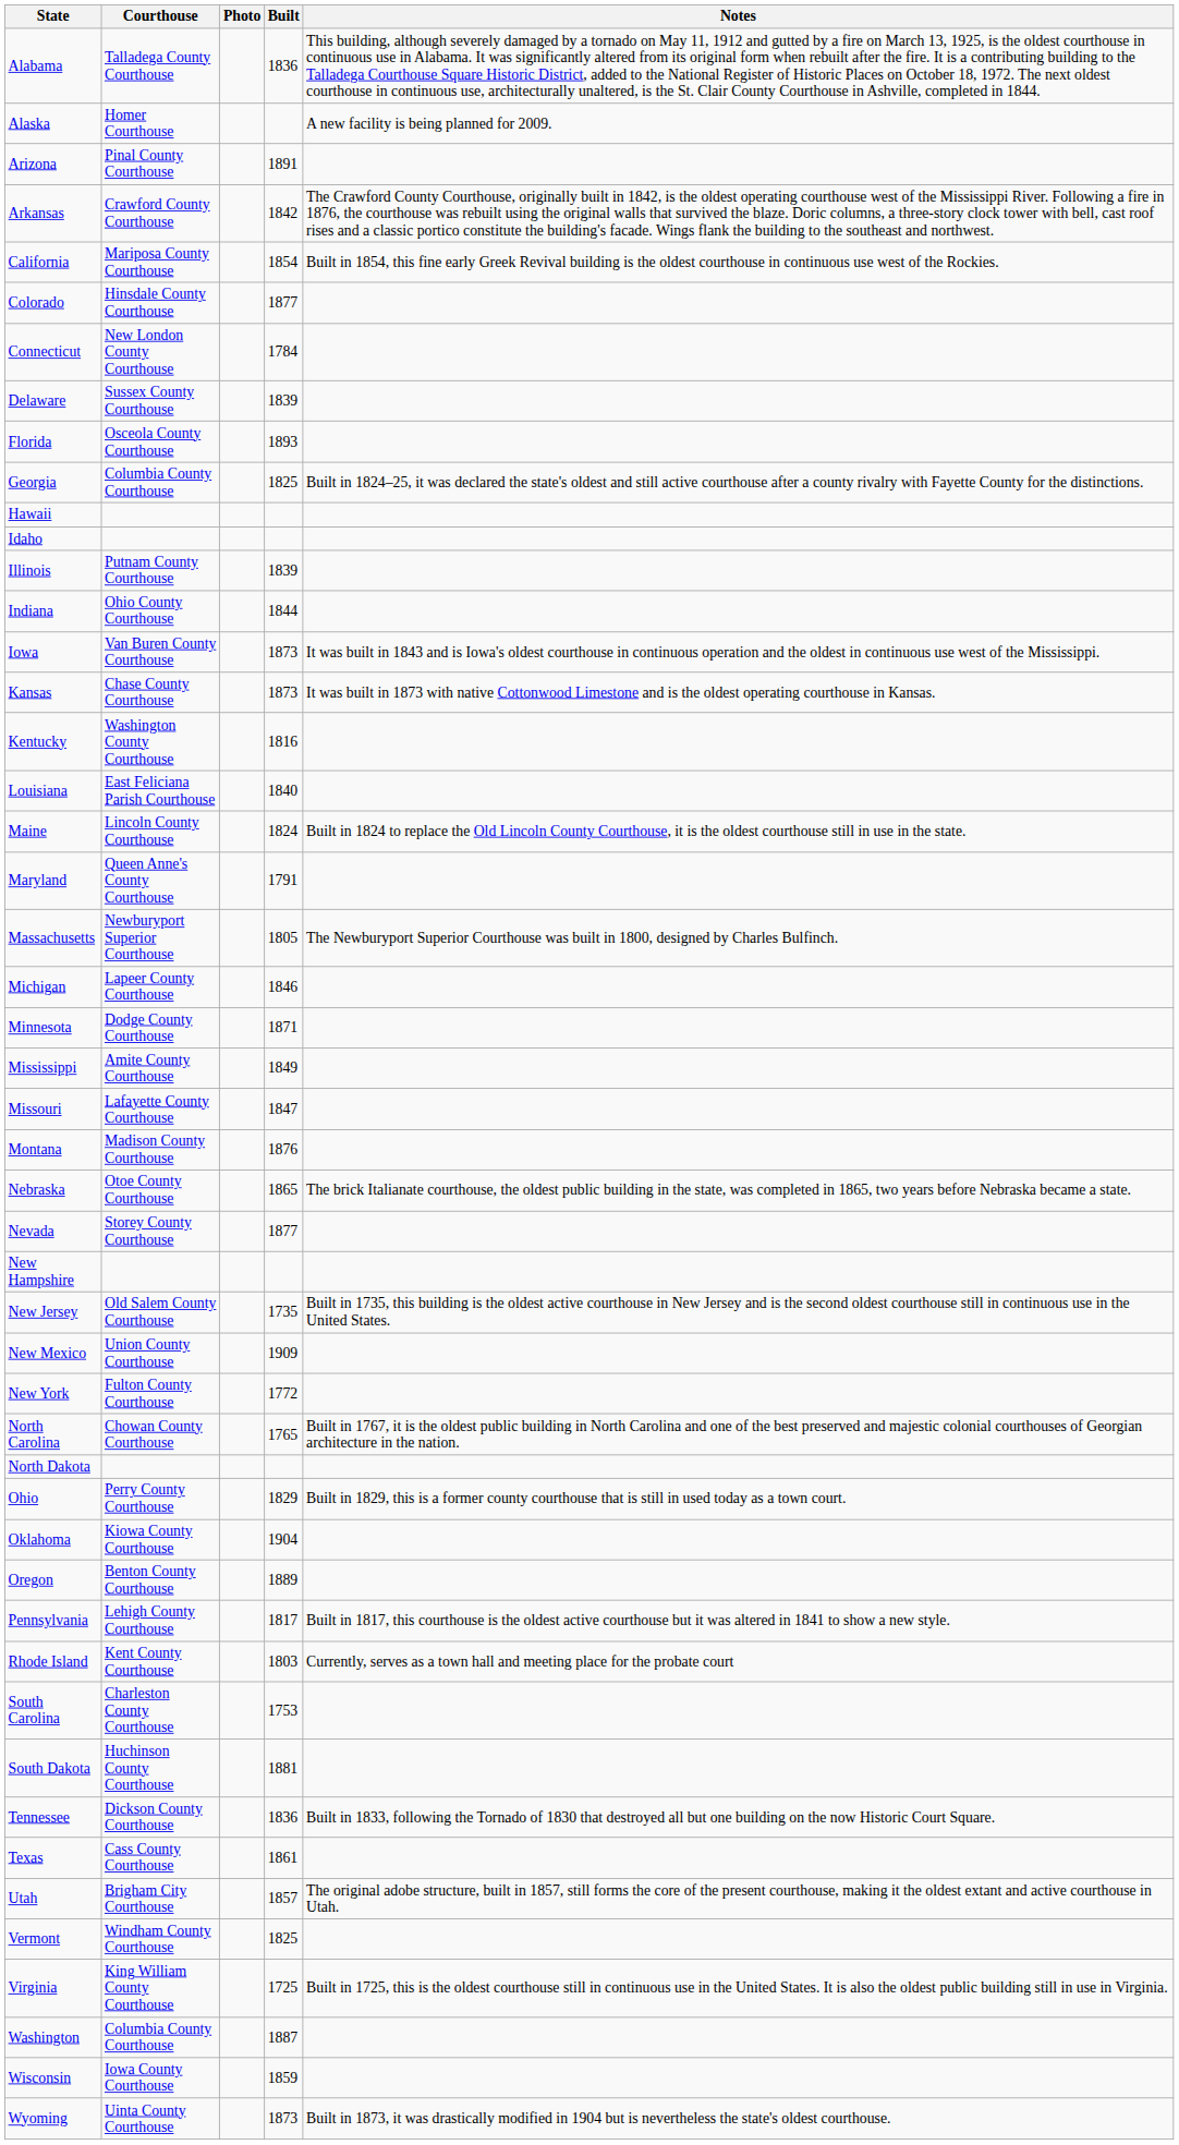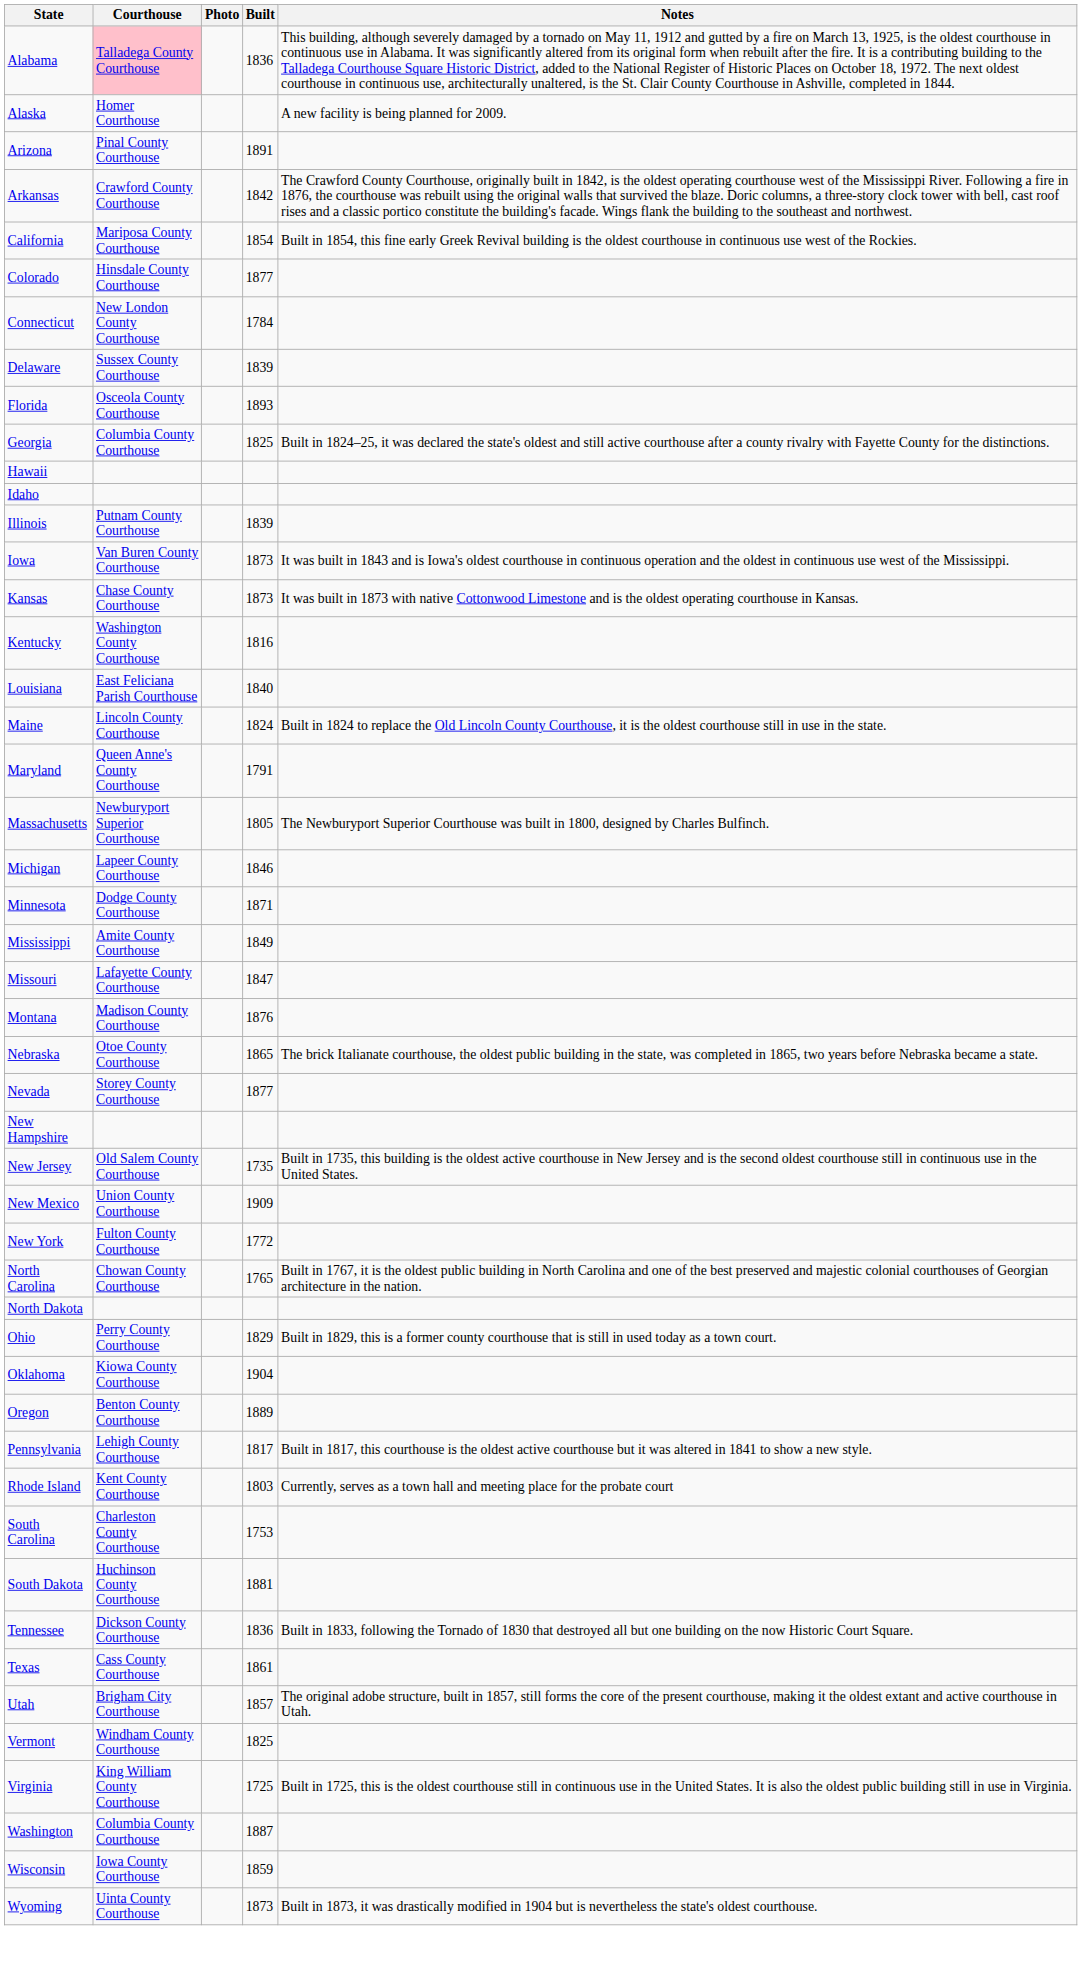 <table class="sortable wikitable">
 <tr>
 <th>State</th>
 <th>Courthouse</th>
 <th>Photo</th>
 <th>Built</th>
 <th class="unsortable">Notes</th>
 </tr>
 <tr>
 <td><a href='#'>Alabama</a></td>
-<td><a href='#'>Talladega County Courthouse</a></td>
+<td style="background: pink;"><a href='#'>Talladega County Courthouse</a></td>
 <td></td>
 <td>1836</td>
 <td>This building, although severely damaged by a tornado on May 11, 1912 and gutted by a fire on March 13, 1925, is the oldest courthouse in continuous use in Alabama. It was significantly altered from its original form when rebuilt after the fire.  It is a contributing building to the <a href='#'>Talladega Courthouse Square Historic District</a>, added to the National Register of Historic Places on October 18, 1972.  The next oldest courthouse in continuous use, architecturally unaltered, is the St. Clair County Courthouse in Ashville, completed in 1844.</td>
 </tr>
 <tr>
 <td><a href='#'>Alaska</a></td>
 <td><a href='#'>Homer Courthouse</a></td>
 <td></td>
 <td></td>
 <td>A new facility is being planned for 2009.</td>
 </tr>
 <tr>
 <td><a href='#'>Arizona</a></td>
 <td><a href='#'>Pinal County Courthouse</a></td>
 <td></td>
 <td>1891</td>
 <td></td>
 </tr>
 <tr>
 <td><a href='#'>Arkansas</a></td>
 <td><a href='#'>Crawford County Courthouse</a></td>
 <td></td>
 <td>1842</td>
 <td>The Crawford County Courthouse, originally built in 1842, is the oldest operating courthouse west of the Mississippi River. Following a fire in 1876, the courthouse was rebuilt using the original walls that survived the blaze. Doric columns, a three-story clock tower with bell, cast roof rises and a classic portico constitute the building's facade. Wings flank the building to the southeast and northwest.</td>
 </tr>
 <tr>
 <td><a href='#'>California</a></td>
 <td><a href='#'>Mariposa County Courthouse</a></td>
 <td></td>
 <td>1854</td>
 <td>Built in 1854, this fine early Greek Revival building is the oldest courthouse in continuous use west of the Rockies.</td>
 </tr>
 <tr>
 <td><a href='#'>Colorado</a></td>
 <td><a href='#'>Hinsdale County Courthouse</a></td>
 <td></td>
 <td>1877</td>
 <td></td>
 </tr>
 <tr>
 <td><a href='#'>Connecticut</a></td>
 <td><a href='#'>New London County Courthouse</a></td>
 <td></td>
 <td>1784</td>
 <td></td>
 </tr>
 <tr>
 <td><a href='#'>Delaware</a></td>
 <td><a href='#'>Sussex County Courthouse</a></td>
 <td></td>
 <td>1839</td>
 <td></td>
 </tr>
 <tr>
 <td><a href='#'>Florida</a></td>
 <td><a href='#'>Osceola County Courthouse</a></td>
 <td></td>
 <td>1893</td>
 <td></td>
 </tr>
 <tr>
 <td><a href='#'>Georgia</a></td>
 <td><a href='#'>Columbia County Courthouse</a></td>
 <td></td>
 <td>1825</td>
 <td>Built in 1824–25, it was declared the state's oldest and still active courthouse after a county rivalry with Fayette County for the distinctions.</td>
 </tr>
 <tr>
 <td><a href='#'>Hawaii</a></td>
 <td></td>
 <td></td>
 <td></td>
 <td></td>
 </tr>
 <tr>
 <td><a href='#'>Idaho</a></td>
 <td></td>
 <td></td>
 <td></td>
 <td></td>
 </tr>
 <tr>
 <td><a href='#'>Illinois</a></td>
 <td><a href='#'>Putnam County Courthouse</a></td>
 <td></td>
 <td>1839</td>
-<td></td>
-</tr>
-<tr>
-<td><a href='#'>Indiana</a></td>
-<td><a href='#'>Ohio County Courthouse</a></td>
-<td></td>
-<td>1844</td>
 <td></td>
 </tr>
 <tr>
 <td><a href='#'>Iowa</a></td>
 <td><a href='#'>Van Buren County Courthouse</a></td>
 <td></td>
 <td>1873</td>
 <td>It was built in 1843 and is Iowa's oldest courthouse in continuous operation and the oldest in continuous use west of the Mississippi.</td>
 </tr>
 <tr>
 <td><a href='#'>Kansas</a></td>
 <td><a href='#'>Chase County Courthouse</a></td>
 <td></td>
 <td>1873</td>
 <td>It was built in 1873 with native <a href='#'>Cottonwood Limestone</a> and is the oldest operating courthouse in Kansas.</td>
 </tr>
 <tr>
 <td><a href='#'>Kentucky</a></td>
 <td><a href='#'>Washington County Courthouse</a></td>
 <td></td>
 <td>1816</td>
 <td></td>
 </tr>
 <tr>
 <td><a href='#'>Louisiana</a></td>
 <td><a href='#'>East Feliciana Parish Courthouse</a></td>
 <td></td>
 <td>1840</td>
 <td></td>
 </tr>
 <tr>
 <td><a href='#'>Maine</a></td>
 <td><a href='#'>Lincoln County Courthouse</a></td>
 <td></td>
 <td>1824</td>
 <td>Built in 1824 to replace the <a href='#'>Old Lincoln County Courthouse</a>, it is the oldest courthouse still in use in the state.</td>
 </tr>
 <tr>
 <td><a href='#'>Maryland</a></td>
 <td><a href='#'>Queen Anne's County Courthouse</a></td>
 <td></td>
 <td>1791</td>
 <td></td>
 </tr>
 <tr>
 <td><a href='#'>Massachusetts</a></td>
 <td><a href='#'>Newburyport Superior Courthouse</a></td>
 <td></td>
 <td>1805</td>
 <td>The Newburyport Superior Courthouse was built in 1800, designed by Charles Bulfinch.</td>
 </tr>
 <tr>
 <td><a href='#'>Michigan</a></td>
 <td><a href='#'>Lapeer County Courthouse</a></td>
 <td></td>
 <td>1846</td>
 <td></td>
 </tr>
 <tr>
 <td><a href='#'>Minnesota</a></td>
 <td><a href='#'>Dodge County Courthouse</a></td>
 <td></td>
 <td>1871</td>
 <td></td>
 </tr>
 <tr>
 <td><a href='#'>Mississippi</a></td>
 <td><a href='#'>Amite County Courthouse</a></td>
 <td></td>
 <td>1849</td>
 <td></td>
 </tr>
 <tr>
 <td><a href='#'>Missouri</a></td>
 <td><a href='#'>Lafayette County Courthouse</a></td>
 <td></td>
 <td>1847</td>
 <td></td>
 </tr>
 <tr>
 <td><a href='#'>Montana</a></td>
 <td><a href='#'>Madison County Courthouse</a></td>
 <td></td>
 <td>1876</td>
 <td></td>
 </tr>
 <tr>
 <td><a href='#'>Nebraska</a></td>
 <td><a href='#'>Otoe County Courthouse</a></td>
 <td></td>
 <td>1865</td>
 <td>The brick Italianate courthouse, the oldest public building in the state, was completed in 1865, two years before Nebraska became a state.</td>
 </tr>
 <tr>
 <td><a href='#'>Nevada</a></td>
 <td><a href='#'>Storey County Courthouse</a></td>
 <td></td>
 <td>1877</td>
 <td></td>
 </tr>
 <tr>
 <td><a href='#'>New Hampshire</a></td>
 <td></td>
 <td></td>
 <td></td>
 <td></td>
 </tr>
 <tr>
 <td><a href='#'>New Jersey</a></td>
 <td><a href='#'>Old Salem County Courthouse</a></td>
 <td></td>
 <td>1735</td>
 <td>Built in 1735, this building is the oldest active courthouse in New Jersey and is the second oldest courthouse still in continuous use in the United States.</td>
 </tr>
 <tr>
 <td><a href='#'>New Mexico</a></td>
 <td><a href='#'>Union County Courthouse</a></td>
 <td></td>
 <td>1909</td>
 <td></td>
 </tr>
 <tr>
 <td><a href='#'>New York</a></td>
 <td><a href='#'>Fulton County Courthouse</a></td>
 <td></td>
 <td>1772</td>
 <td></td>
 </tr>
 <tr>
 <td><a href='#'>North Carolina</a></td>
 <td><a href='#'>Chowan County Courthouse</a></td>
 <td></td>
 <td>1765</td>
 <td>Built in 1767, it is the oldest public building in North Carolina and one of the best preserved and majestic colonial courthouses of Georgian architecture in the nation.</td>
 </tr>
 <tr>
 <td><a href='#'>North Dakota</a></td>
 <td></td>
 <td></td>
 <td></td>
 <td></td>
 </tr>
 <tr>
 <td><a href='#'>Ohio</a></td>
 <td><a href='#'>Perry County Courthouse</a></td>
 <td></td>
 <td>1829</td>
 <td>Built in 1829, this is a former county courthouse that is still in used today as a town court.</td>
 </tr>
 <tr>
 <td><a href='#'>Oklahoma</a></td>
 <td><a href='#'>Kiowa County Courthouse</a></td>
 <td></td>
 <td>1904</td>
 <td></td>
 </tr>
 <tr>
 <td><a href='#'>Oregon</a></td>
 <td><a href='#'>Benton County Courthouse</a></td>
 <td></td>
 <td>1889</td>
 <td></td>
 </tr>
 <tr>
 <td><a href='#'>Pennsylvania</a></td>
 <td><a href='#'>Lehigh County Courthouse</a></td>
 <td></td>
 <td>1817</td>
 <td>Built in 1817, this courthouse is the oldest active courthouse but it was altered in 1841 to show a new style.</td>
 </tr>
 <tr>
 <td><a href='#'>Rhode Island</a></td>
 <td><a href='#'>Kent County Courthouse</a></td>
 <td></td>
 <td>1803</td>
 <td>Currently, serves as a town hall and meeting place for the probate court</td>
 </tr>
 <tr>
 <td><a href='#'>South Carolina</a></td>
 <td><a href='#'>Charleston County Courthouse</a></td>
 <td></td>
 <td>1753</td>
 <td></td>
 </tr>
 <tr>
 <td><a href='#'>South Dakota</a></td>
 <td><a href='#'>Huchinson County Courthouse</a></td>
 <td></td>
 <td>1881</td>
 <td></td>
 </tr>
 <tr>
 <td><a href='#'>Tennessee</a></td>
 <td><a href='#'>Dickson County Courthouse</a></td>
 <td></td>
 <td>1836</td>
 <td>Built in 1833, following the Tornado of 1830 that destroyed all but one building on the now Historic Court Square.</td>
 </tr>
 <tr>
 <td><a href='#'>Texas</a></td>
 <td><a href='#'>Cass County Courthouse</a></td>
 <td></td>
 <td>1861</td>
 <td></td>
 </tr>
 <tr>
 <td><a href='#'>Utah</a></td>
 <td><a href='#'>Brigham City Courthouse</a></td>
 <td></td>
 <td>1857</td>
 <td>The original adobe structure, built in 1857, still forms the core of the present courthouse, making it the oldest extant and active courthouse in Utah.</td>
 </tr>
 <tr>
 <td><a href='#'>Vermont</a></td>
 <td><a href='#'>Windham County Courthouse</a></td>
 <td></td>
 <td>1825</td>
 <td></td>
 </tr>
 <tr>
 <td><a href='#'>Virginia</a></td>
 <td><a href='#'>King William County Courthouse</a></td>
 <td></td>
 <td>1725</td>
 <td>Built in 1725, this is the oldest courthouse still in continuous use in the United States.  It is also the oldest public building still in use in Virginia.</td>
 </tr>
 <tr>
 <td><a href='#'>Washington</a></td>
 <td><a href='#'>Columbia County Courthouse</a></td>
 <td></td>
 <td>1887</td>
 <td></td>
 </tr>
 <tr>
 <td><a href='#'>Wisconsin</a></td>
 <td><a href='#'>Iowa County Courthouse</a></td>
 <td></td>
 <td>1859</td>
 <td></td>
 </tr>
 <tr>
 <td><a href='#'>Wyoming</a></td>
 <td><a href='#'>Uinta County Courthouse</a></td>
 <td></td>
 <td>1873</td>
 <td>Built in 1873, it was drastically modified in 1904 but is nevertheless the state's oldest courthouse.</td>
 </tr>
 </table>
